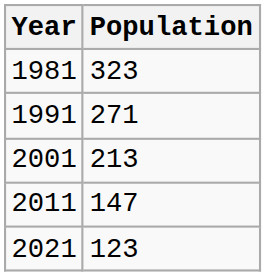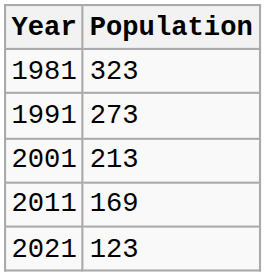 <table class="wikitable">
 <tr>
 <th>Year</th>
 <th>Population</th>
 </tr>
 <tr>
 <td>1981</td>
 <td>323</td>
 </tr>
 <tr>
 <td>1991</td>
-<td>271</td>
+<td>273</td>
 </tr>
 <tr>
 <td>2001</td>
 <td>213</td>
 </tr>
 <tr>
 <td>2011</td>
-<td>147</td>
+<td>169</td>
 </tr>
 <tr>
 <td>2021</td>
 <td>123</td>
 </tr>
 </table>
